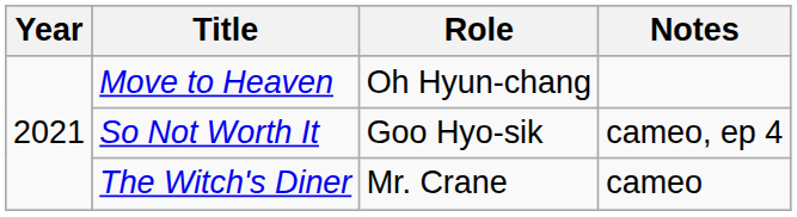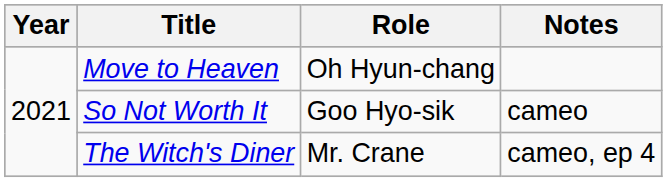 <table class="wikitable sortable">
 <tr>
 <th>Year</th>
 <th>Title</th>
 <th>Role</th>
 <th>Notes</th>
 </tr>
 <tr>
 <td rowspan="3">2021</td>
 <td><em><a href='#'>Move to Heaven</a></em></td>
 <td>Oh Hyun-chang</td>
 <td></td>
 </tr>
 <tr>
 <td><em><a href='#'>So Not Worth It</a></em></td>
 <td>Goo Hyo-sik</td>
-<td>cameo, ep 4</td>
+<td>cameo</td>
 </tr>
 <tr>
 <td><em><a href='#'>The Witch's Diner</a></em></td>
 <td>Mr. Crane</td>
-<td>cameo</td>
+<td>cameo, ep 4</td>
 </tr>
 </table>
